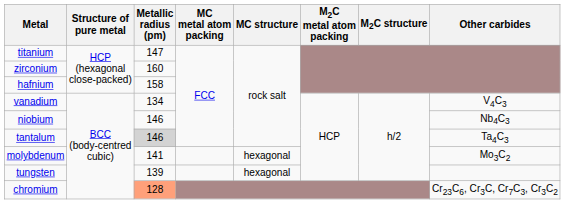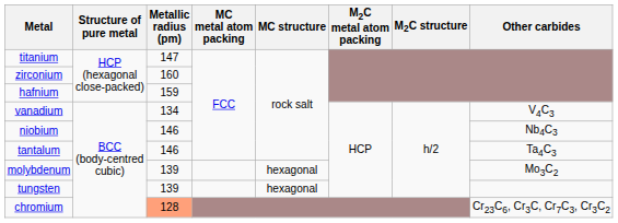 <table class="wikitable col1left" style="text-align:center">
 <tr>
 <th>Metal</th>
 <th>Structure of<br>pure metal</th>
 <th>Metallic <br>radius<br>(pm)</th>
 <th>MC <br>metal atom<br>packing</th>
 <th>MC structure</th>
 <th>M<sub>2</sub>C <br>metal atom<br>packing</th>
 <th>M<sub>2</sub>C structure</th>
 <th>Other carbides</th>
 </tr>
 <tr>
 <td><a href='#'>titanium</a></td>
 <td rowspan=3><a href='#'>HCP</a><br>(hexagonal<br>close-packed)</td>
 <td>147</td>
 <td rowspan=6><a href='#'>FCC</a></td>
 <td rowspan=6>rock salt</td>
 <td colspan=3 rowspan=3 style="background:#aa8888;"></td>
 </tr>
 <tr>
 <td><a href='#'>zirconium</a></td>
 <td>160</td>
 </tr>
 <tr>
 <td><a href='#'>hafnium</a></td>
-<td>158</td>
+<td>159</td>
 </tr>
 <tr>
 <td><a href='#'>vanadium</a></td>
 <td rowspan=6><a href='#'>BCC</a><br>(body-centred<br>cubic)</td>
 <td>134</td>
 <td rowspan=5>HCP</td>
 <td rowspan=5>h/2<br></td>
 <td>V<sub>4</sub>C<sub>3</sub></td>
 </tr>
 <tr>
 <td><a href='#'>niobium</a></td>
 <td>146</td>
 <td>Nb<sub>4</sub>C<sub>3</sub></td>
 </tr>
 <tr>
 <td><a href='#'>tantalum</a></td>
-<td style="background: lightgrey;">146</td>
+<td>146</td>
 <td>Ta<sub>4</sub>C<sub>3</sub></td>
 </tr>
 <tr>
 <td><a href='#'>molybdenum</a></td>
-<td>141</td>
+<td>139</td>
 <td></td>
 <td>hexagonal</td>
 <td>Mo<sub>3</sub>C<sub>2</sub></td>
 </tr>
 <tr>
 <td><a href='#'>tungsten</a></td>
 <td>139</td>
 <td></td>
 <td>hexagonal</td>
 <td></td>
 </tr>
 <tr>
 <td><a href='#'>chromium</a></td>
 <td style="background: lightsalmon;">128</td>
 <td colspan=4 style="background:#aa8888;"></td>
 <td>Cr<sub>23</sub>C<sub>6</sub>, Cr<sub>3</sub>C, Cr<sub>7</sub>C<sub>3</sub>, Cr<sub>3</sub>C<sub>2</sub></td>
 </tr>
 </table>
